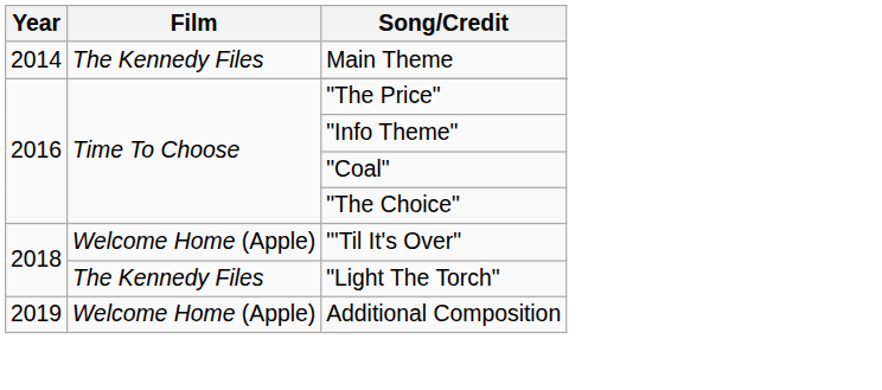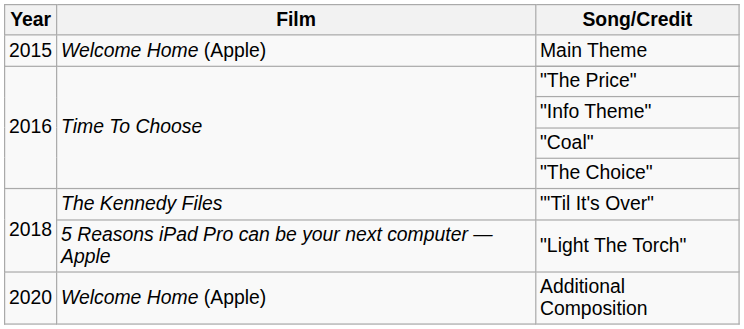 <table class="wikitable">
 <tr>
 <th>Year</th>
 <th>Film</th>
 <th>Song/Credit</th>
 </tr>
 <tr>
-<td>2014</td>
-<td><em>The Kennedy Files</em></td>
+<td>2015</td>
+<td><em>Welcome Home</em> (Apple)</td>
 <td>Main Theme</td>
 </tr>
 <tr>
 <td rowspan="5">2016</td>
 <td rowspan="5"><em>Time To Choose</em></td>
 </tr>
 <tr>
 <td>"The Price"</td>
 </tr>
 <tr>
 <td>"Info Theme"</td>
 </tr>
 <tr>
 <td>"Coal"</td>
 </tr>
 <tr>
 <td>"The Choice"</td>
 </tr>
 <tr>
 <td rowspan="2">2018</td>
-<td><em>Welcome Home</em> (Apple)</td>
+<td><em>The Kennedy Files</em></td>
 <td>"'Til It's Over"</td>
 </tr>
 <tr>
-<td><em>The Kennedy Files</em></td>
+<td><em>5 Reasons iPad Pro can be your next computer — Apple</em></td>
 <td>"Light The Torch"</td>
 </tr>
 <tr>
-<td rowspan="1">2019</td>
+<td rowspan="1">2020</td>
 <td><em>Welcome Home</em> (Apple)</td>
 <td>Additional Composition</td>
 </tr>
 </table>
